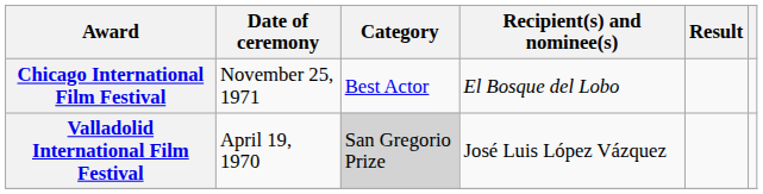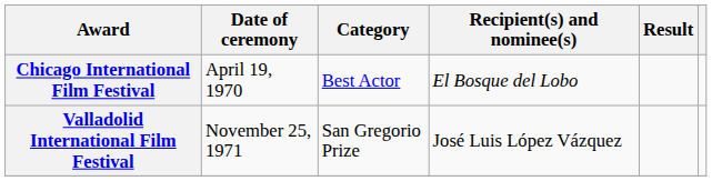 <table class="wikitable plainrowheaders sortable">
 <tr>
 <th scope="col">Award</th>
 <th scope="col">Date of ceremony</th>
 <th scope="col">Category</th>
 <th scope="col" style="width:30%;">Recipient(s) and nominee(s)</th>
 <th scope="col">Result</th>
 <th scope="col" class="unsortable"></th>
 </tr>
 <tr>
 <th scope="row"><a href='#'>Chicago International Film Festival</a></th>
-<td>November 25, 1971</td>
+<td>April 19, 1970</td>
 <td><a href='#'>Best Actor</a></td>
 <td><em>El Bosque del Lobo</em></td>
 <td></td>
 <td scope="row" style="text-align:center;"></td>
 </tr>
 <tr>
 <th scope="row"><a href='#'>Valladolid International Film Festival</a></th>
-<td>April 19, 1970</td>
-<td style="background: lightgrey;">San Gregorio Prize</td>
+<td>November 25, 1971</td>
+<td>San Gregorio Prize</td>
 <td>José Luis López Vázquez</td>
 <td></td>
 <td scope="row" style="text-align:center;"></td>
 </tr>
 <tr>
 </tr>
 </table>
